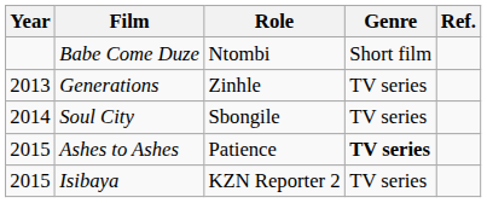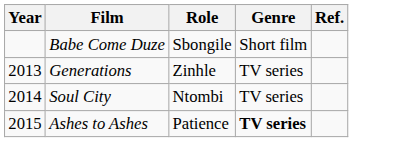 <table class="wikitable">
 <tr>
 <th>Year</th>
 <th>Film</th>
 <th>Role</th>
 <th>Genre</th>
 <th>Ref.</th>
 </tr>
 <tr>
 <td></td>
 <td><em>Babe Come Duze</em></td>
-<td>Ntombi</td>
+<td>Sbongile</td>
 <td>Short film</td>
 <td></td>
 </tr>
 <tr>
 <td>2013</td>
 <td><em>Generations</em></td>
 <td>Zinhle</td>
 <td>TV series</td>
 <td></td>
 </tr>
 <tr>
 <td>2014</td>
 <td><em>Soul City</em></td>
-<td>Sbongile</td>
+<td>Ntombi</td>
 <td>TV series</td>
 <td></td>
 </tr>
 <tr>
 <td>2015</td>
 <td><em>Ashes to Ashes</em></td>
 <td>Patience</td>
 <td><strong>TV series</strong></td>
 <td></td>
 </tr>
-<tr>
-<td>2015</td>
-<td><em>Isibaya</em></td>
-<td>KZN Reporter 2</td>
-<td>TV series</td>
-<td></td>
-</tr>
 </table>
